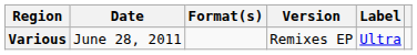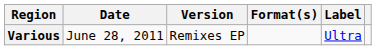 <table class="wikitable plainrowheaders">
 <tr>
 <th scope="col">Region</th>
 <th scope="col">Date</th>
+<th scope="col">Version</th>
 <th scope="col">Format(s)</th>
-<th scope="col">Version</th>
 <th scope="col">Label</th>
 <th scope="col"></th>
 </tr>
 <tr>
 <th scope="row">Various</th>
 <td>June 28, 2011</td>
+<td>Remixes EP</td>
 <td></td>
-<td>Remixes EP</td>
 <td><a href='#'>Ultra</a></td>
 <td style="text-align:center;"></td>
 </tr>
 </table>
